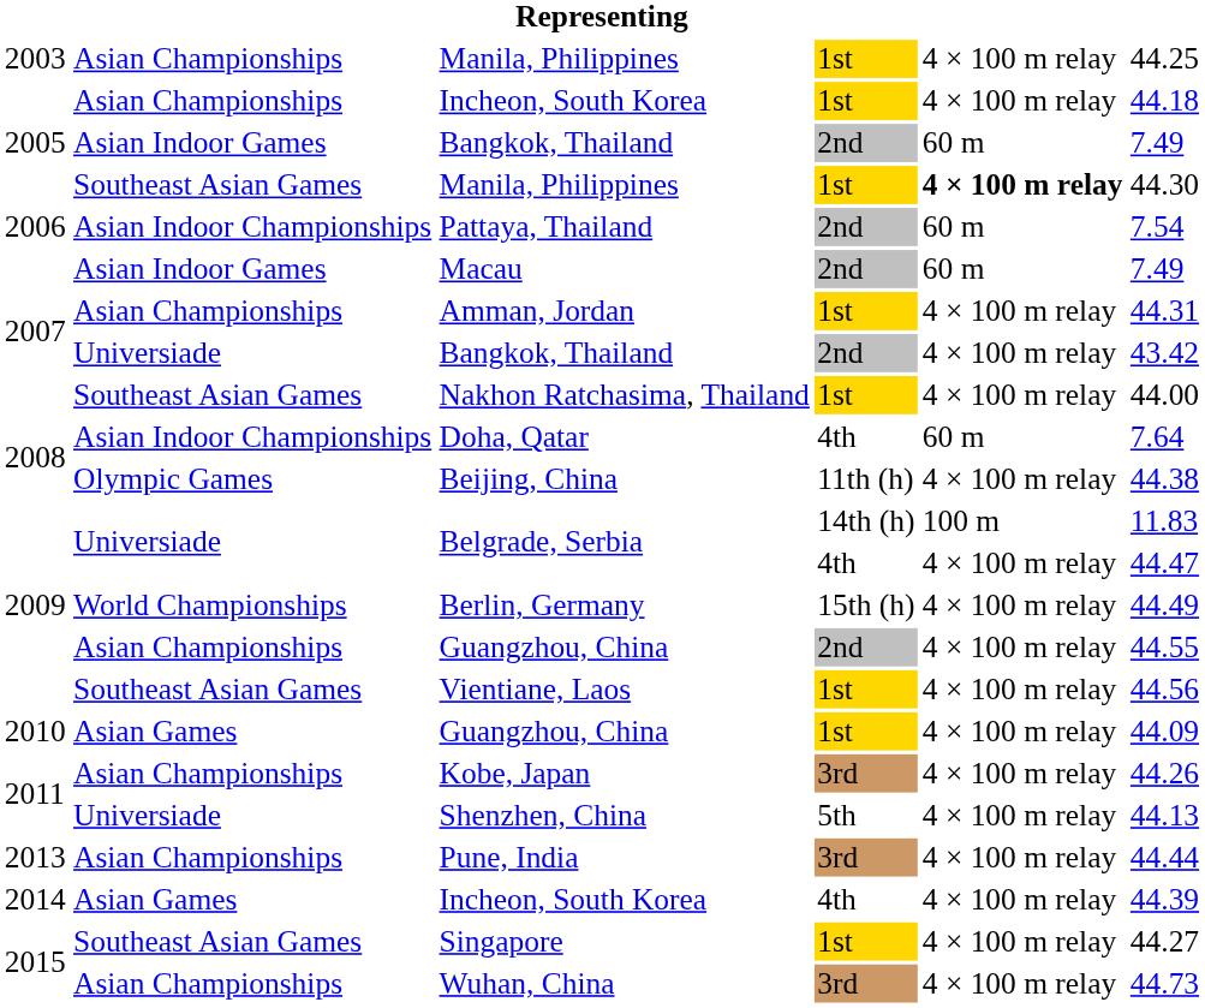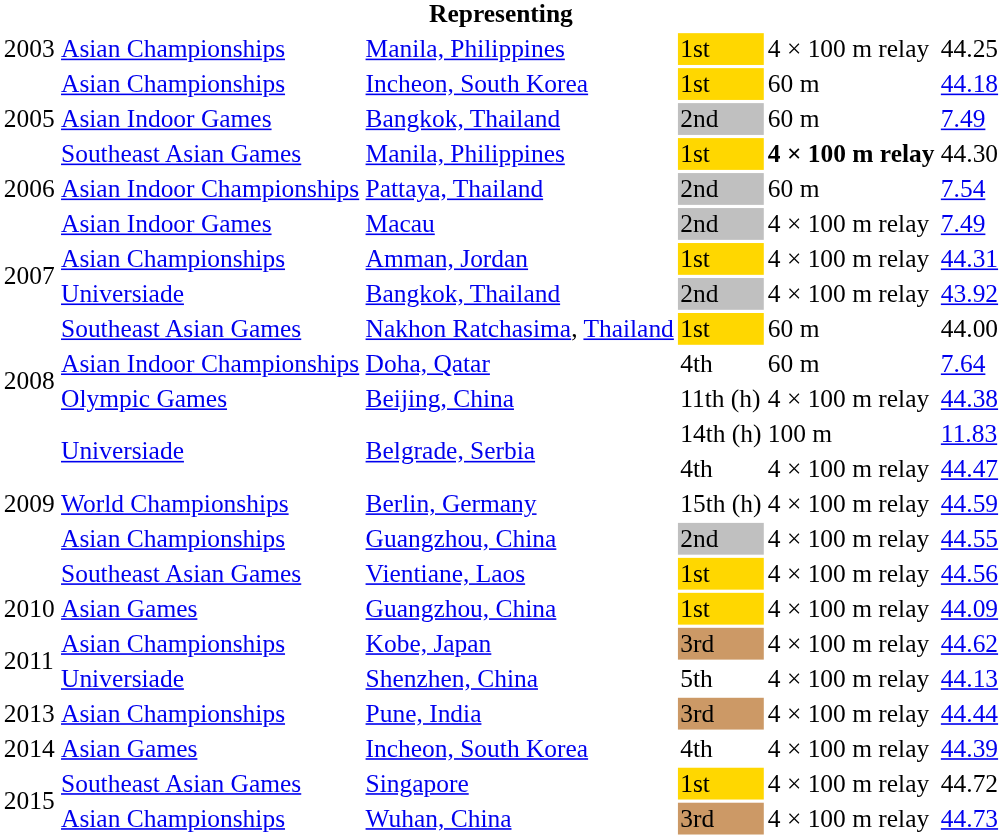 <table>
 <tr>
 <th colspan="6">Representing </th>
 </tr>
 <tr>
 <td>2003</td>
 <td><a href='#'>Asian Championships</a></td>
 <td><a href='#'>Manila, Philippines</a></td>
 <td bgcolor="gold">1st</td>
 <td>4 × 100 m relay</td>
 <td>44.25</td>
 </tr>
 <tr>
 <td rowspan=3>2005</td>
 <td><a href='#'>Asian Championships</a></td>
 <td><a href='#'>Incheon, South Korea</a></td>
 <td bgcolor="gold">1st</td>
-<td>4 × 100 m relay</td>
+<td>60 m</td>
 <td><a href='#'>44.18</a></td>
 </tr>
 <tr>
 <td><a href='#'>Asian Indoor Games</a></td>
 <td><a href='#'>Bangkok, Thailand</a></td>
 <td bgcolor="silver">2nd</td>
 <td>60 m</td>
 <td><a href='#'>7.49</a></td>
 </tr>
 <tr>
 <td><a href='#'>Southeast Asian Games</a></td>
 <td><a href='#'>Manila, Philippines</a></td>
 <td bgcolor="gold">1st</td>
 <td><strong>4 × 100 m relay</strong></td>
 <td>44.30</td>
 </tr>
 <tr>
 <td>2006</td>
 <td><a href='#'>Asian Indoor Championships</a></td>
 <td><a href='#'>Pattaya, Thailand</a></td>
 <td bgcolor="silver">2nd</td>
 <td>60 m</td>
 <td><a href='#'>7.54</a></td>
 </tr>
 <tr>
 <td rowspan=4>2007</td>
 <td><a href='#'>Asian Indoor Games</a></td>
 <td><a href='#'>Macau</a></td>
 <td bgcolor="silver">2nd</td>
-<td>60 m</td>
+<td>4 × 100 m relay</td>
 <td><a href='#'>7.49</a></td>
 </tr>
 <tr>
 <td><a href='#'>Asian Championships</a></td>
 <td><a href='#'>Amman, Jordan</a></td>
 <td bgcolor="gold">1st</td>
 <td>4 × 100 m relay</td>
 <td><a href='#'>44.31</a></td>
 </tr>
 <tr>
 <td><a href='#'>Universiade</a></td>
 <td><a href='#'>Bangkok, Thailand</a></td>
 <td bgcolor="silver">2nd</td>
 <td>4 × 100 m relay</td>
-<td><a href='#'>43.42</a></td>
+<td><a href='#'>43.92</a></td>
 </tr>
 <tr>
 <td><a href='#'>Southeast Asian Games</a></td>
 <td><a href='#'>Nakhon Ratchasima</a>, <a href='#'>Thailand</a></td>
 <td bgcolor="gold">1st</td>
-<td>4 × 100 m relay</td>
+<td>60 m</td>
 <td>44.00</td>
 </tr>
 <tr>
 <td rowspan=2>2008</td>
 <td><a href='#'>Asian Indoor Championships</a></td>
 <td><a href='#'>Doha, Qatar</a></td>
 <td>4th</td>
 <td>60 m</td>
 <td><a href='#'>7.64</a></td>
 </tr>
 <tr>
 <td><a href='#'>Olympic Games</a></td>
 <td><a href='#'>Beijing, China</a></td>
 <td>11th (h)</td>
 <td>4 × 100 m relay</td>
 <td><a href='#'>44.38</a></td>
 </tr>
 <tr>
 <td rowspan=5>2009</td>
 <td rowspan=2><a href='#'>Universiade</a></td>
 <td rowspan=2><a href='#'>Belgrade, Serbia</a></td>
 <td>14th (h)</td>
 <td>100 m</td>
 <td><a href='#'>11.83</a></td>
 </tr>
 <tr>
 <td>4th</td>
 <td>4 × 100 m relay</td>
 <td><a href='#'>44.47</a></td>
 </tr>
 <tr>
 <td><a href='#'>World Championships</a></td>
 <td><a href='#'>Berlin, Germany</a></td>
 <td>15th (h)</td>
 <td>4 × 100 m relay</td>
-<td><a href='#'>44.49</a></td>
+<td><a href='#'>44.59</a></td>
 </tr>
 <tr>
 <td><a href='#'>Asian Championships</a></td>
 <td><a href='#'>Guangzhou, China</a></td>
 <td bgcolor="silver">2nd</td>
 <td>4 × 100 m relay</td>
 <td><a href='#'>44.55</a></td>
 </tr>
 <tr>
 <td><a href='#'>Southeast Asian Games</a></td>
 <td><a href='#'>Vientiane, Laos</a></td>
 <td bgcolor="gold">1st</td>
 <td>4 × 100 m relay</td>
 <td><a href='#'>44.56</a></td>
 </tr>
 <tr>
 <td>2010</td>
 <td><a href='#'>Asian Games</a></td>
 <td><a href='#'>Guangzhou, China</a></td>
 <td bgcolor="gold">1st</td>
 <td>4 × 100 m relay</td>
 <td><a href='#'>44.09</a></td>
 </tr>
 <tr>
 <td rowspan=2>2011</td>
 <td><a href='#'>Asian Championships</a></td>
 <td><a href='#'>Kobe, Japan</a></td>
 <td bgcolor=cc9966>3rd</td>
 <td>4 × 100 m relay</td>
-<td><a href='#'>44.26</a></td>
+<td><a href='#'>44.62</a></td>
 </tr>
 <tr>
 <td><a href='#'>Universiade</a></td>
 <td><a href='#'>Shenzhen, China</a></td>
 <td>5th</td>
 <td>4 × 100 m relay</td>
 <td><a href='#'>44.13</a></td>
 </tr>
 <tr>
 <td>2013</td>
 <td><a href='#'>Asian Championships</a></td>
 <td><a href='#'>Pune, India</a></td>
 <td bgcolor=cc9966>3rd</td>
 <td>4 × 100 m relay</td>
 <td><a href='#'>44.44</a></td>
 </tr>
 <tr>
 <td>2014</td>
 <td><a href='#'>Asian Games</a></td>
 <td><a href='#'>Incheon, South Korea</a></td>
 <td>4th</td>
 <td>4 × 100 m relay</td>
 <td><a href='#'>44.39</a></td>
 </tr>
 <tr>
 <td rowspan=2>2015</td>
 <td><a href='#'>Southeast Asian Games</a></td>
 <td><a href='#'>Singapore</a></td>
 <td bgcolor=gold>1st</td>
 <td>4 × 100 m relay</td>
-<td>44.27</td>
+<td>44.72</td>
 </tr>
 <tr>
 <td><a href='#'>Asian Championships</a></td>
 <td><a href='#'>Wuhan, China</a></td>
 <td bgcolor=cc9966>3rd</td>
 <td>4 × 100 m relay</td>
 <td><a href='#'>44.73</a></td>
 </tr>
 </table>
